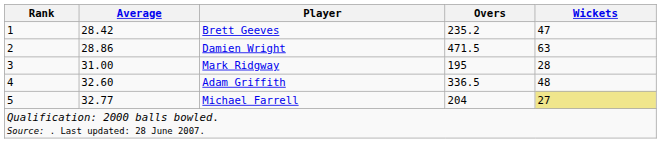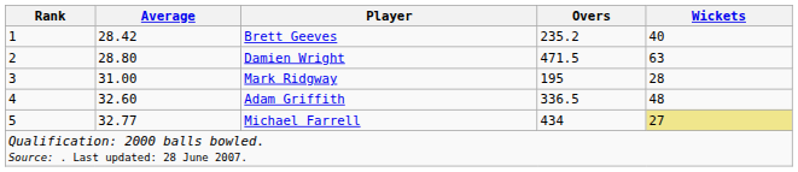 <table class="wikitable" width=90%>
 <tr>
 <th>Rank</th>
 <th><a href='#'>Average</a></th>
 <th>Player</th>
 <th>Overs</th>
 <th><a href='#'>Wickets</a></th>
 </tr>
 <tr>
 <td>1</td>
 <td>28.42</td>
 <td><a href='#'>Brett Geeves</a></td>
 <td>235.2</td>
-<td>47</td>
+<td>40</td>
 </tr>
 <tr>
 <td>2</td>
-<td>28.86</td>
+<td>28.80</td>
 <td><a href='#'>Damien Wright</a></td>
 <td>471.5</td>
 <td>63</td>
 </tr>
 <tr>
 <td>3</td>
 <td>31.00</td>
 <td><a href='#'>Mark Ridgway</a></td>
 <td>195</td>
 <td>28</td>
 </tr>
 <tr>
 <td>4</td>
 <td>32.60</td>
 <td><a href='#'>Adam Griffith</a></td>
 <td>336.5</td>
 <td>48</td>
 </tr>
 <tr>
 <td>5</td>
 <td>32.77</td>
 <td><a href='#'>Michael Farrell</a></td>
-<td>204</td>
+<td>434</td>
 <td style="background: khaki;">27</td>
 </tr>
 <tr>
 <td colspan=5><em>Qualification: 2000 balls bowled</em>.<br><small><em>Source: </em>. Last updated: 28 June 2007.</small></td>
 </tr>
 </table>
